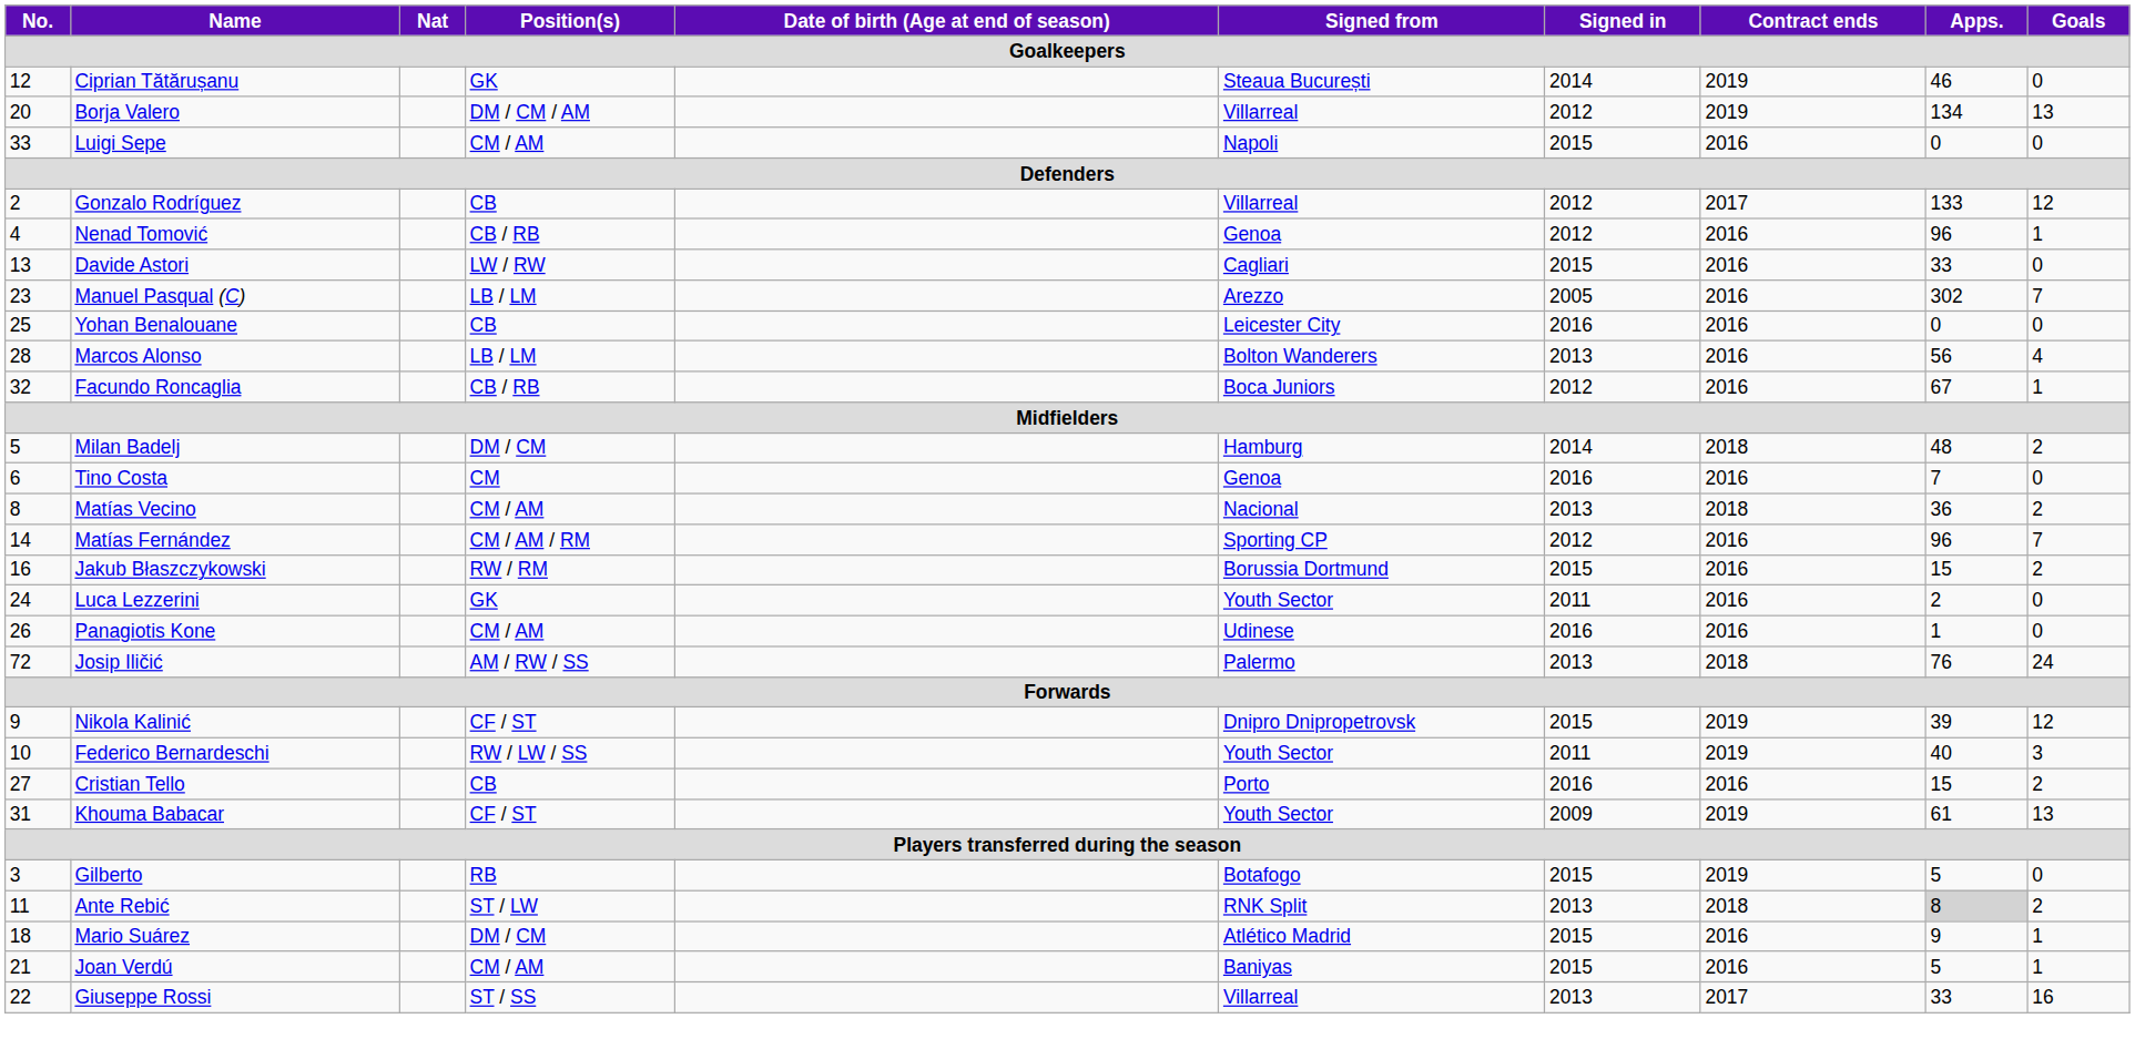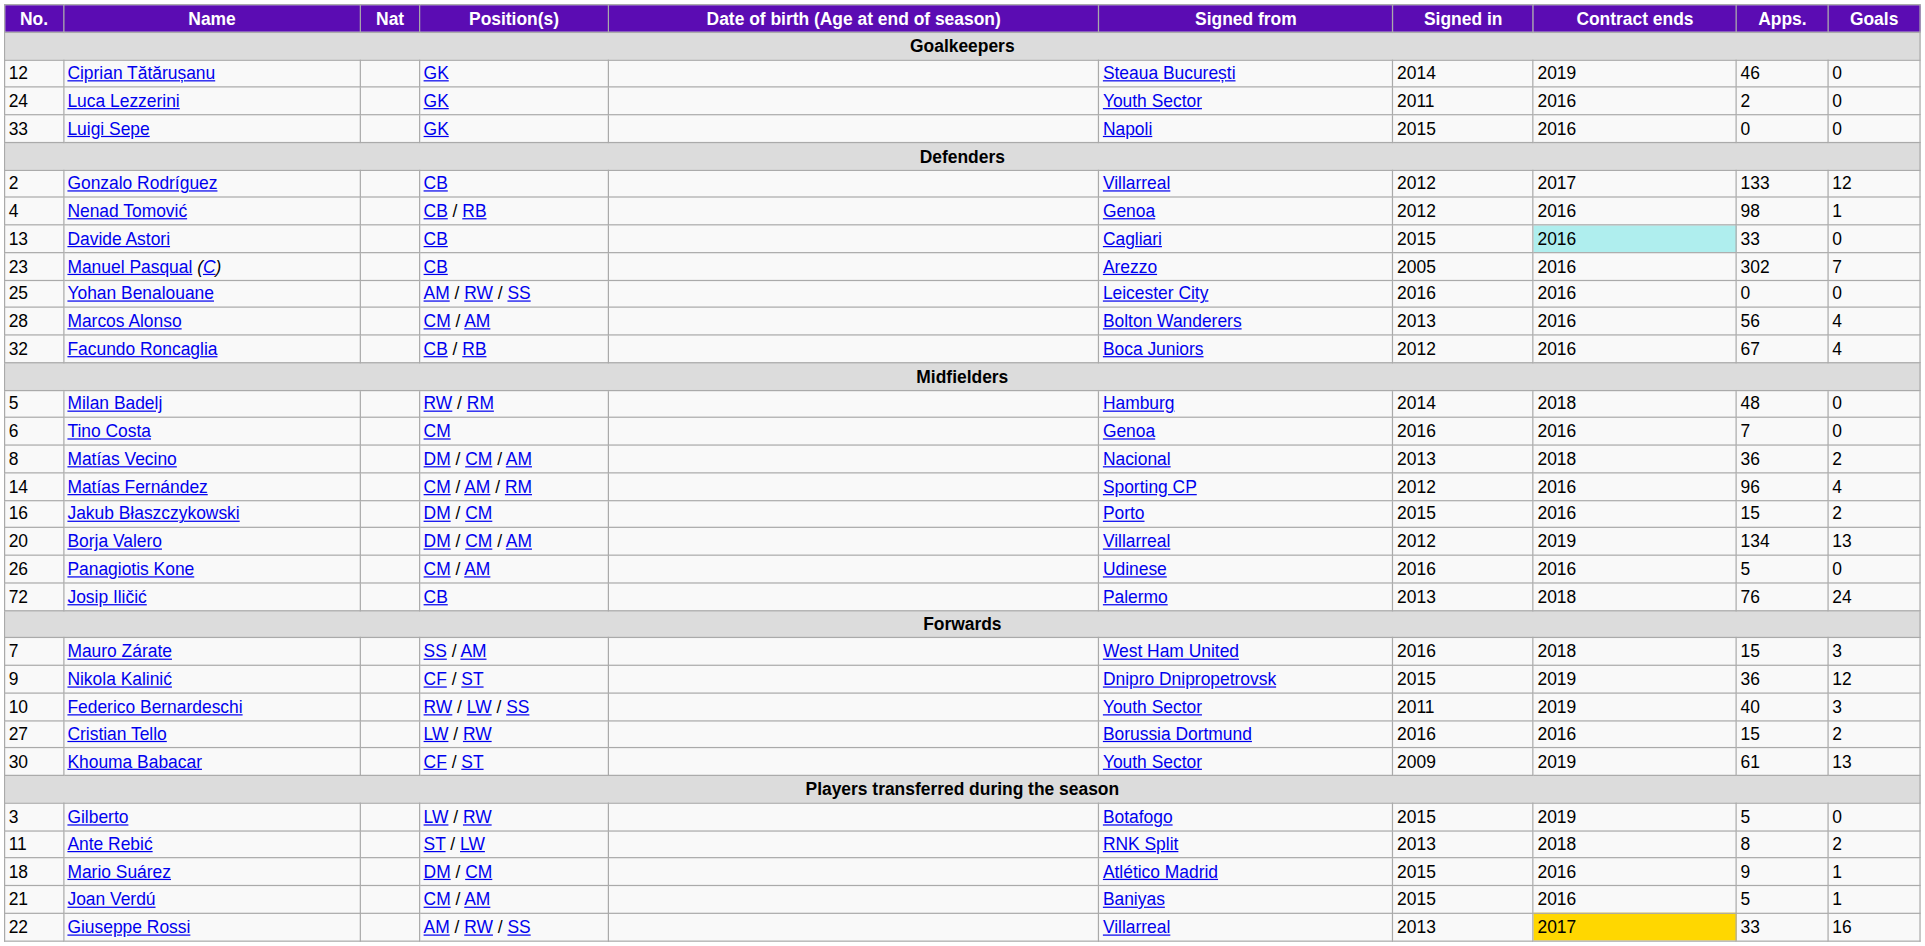 <table class="wikitable" style="text-align:left; font-size:90%; width:100%;">
 <tr>
 <th style="background:#5B0CB3; color:white; text-align:center;">No.</th>
 <th style="background:#5B0CB3; color:white; text-align:center;">Name</th>
 <th style="background:#5B0CB3; color:white; text-align:center;">Nat</th>
 <th style="background:#5B0CB3; color:white; text-align:center;">Position(s)</th>
 <th style="background:#5B0CB3; color:white; text-align:center;">Date of birth (Age at end of season)</th>
 <th style="background:#5B0CB3; color:white; text-align:center;">Signed from</th>
 <th style="background:#5B0CB3; color:white; text-align:center;">Signed in</th>
 <th style="background:#5B0CB3; color:white; text-align:center;">Contract ends</th>
 <th style="background:#5B0CB3; color:white; text-align:center;">Apps.</th>
 <th style="background:#5B0CB3; color:white; text-align:center;">Goals</th>
 </tr>
 <tr>
 <th colspan=10 style="background:#DCDCDC; text-align:center;">Goalkeepers</th>
 </tr>
 <tr>
 <td>12</td>
 <td><a href='#'>Ciprian Tătărușanu</a></td>
 <td></td>
 <td><a href='#'>GK</a></td>
 <td></td>
 <td> <a href='#'>Steaua București</a></td>
 <td>2014</td>
 <td>2019</td>
 <td>46</td>
 <td>0</td>
 </tr>
 <tr>
-<td>20</td>
-<td><a href='#'>Borja Valero</a></td>
+<td>24</td>
+<td><a href='#'>Luca Lezzerini</a></td>
 <td></td>
-<td><a href='#'>DM</a> / <a href='#'>CM</a> / <a href='#'>AM</a></td>
+<td><a href='#'>GK</a></td>
 <td></td>
-<td> <a href='#'>Villarreal</a></td>
-<td>2012</td>
-<td>2019</td>
-<td>134</td>
-<td>13</td>
+<td> <a href='#'>Youth Sector</a></td>
+<td>2011</td>
+<td>2016</td>
+<td>2</td>
+<td>0</td>
 </tr>
 <tr>
 <td>33</td>
 <td><a href='#'>Luigi Sepe</a></td>
 <td></td>
-<td><a href='#'>CM</a> / <a href='#'>AM</a></td>
+<td><a href='#'>GK</a></td>
 <td></td>
 <td> <a href='#'>Napoli</a></td>
 <td>2015</td>
 <td>2016</td>
 <td>0</td>
 <td>0</td>
 </tr>
 <tr>
 <th colspan=10 style="background:#DCDCDC; text-align:center;">Defenders</th>
 </tr>
 <tr>
 <td>2</td>
 <td><a href='#'>Gonzalo Rodríguez</a></td>
 <td></td>
 <td><a href='#'>CB</a></td>
 <td></td>
 <td> <a href='#'>Villarreal</a></td>
 <td>2012</td>
 <td>2017</td>
 <td>133</td>
 <td>12</td>
 </tr>
 <tr>
 <td>4</td>
 <td><a href='#'>Nenad Tomović</a></td>
 <td></td>
 <td><a href='#'>CB</a> / <a href='#'>RB</a></td>
 <td></td>
 <td> <a href='#'>Genoa</a></td>
 <td>2012</td>
 <td>2016</td>
-<td>96</td>
+<td>98</td>
 <td>1</td>
 </tr>
 <tr>
 <td>13</td>
 <td><a href='#'>Davide Astori</a></td>
 <td></td>
-<td><a href='#'>LW</a> / <a href='#'>RW</a></td>
+<td><a href='#'>CB</a></td>
 <td></td>
 <td> <a href='#'>Cagliari</a></td>
 <td>2015</td>
-<td>2016</td>
+<td style="background: paleturquoise;">2016</td>
 <td>33</td>
 <td>0</td>
 </tr>
 <tr>
 <td>23</td>
 <td><a href='#'>Manuel Pasqual</a> <em>(<a href='#'>C</a>)</em></td>
 <td></td>
-<td><a href='#'>LB</a> / <a href='#'>LM</a></td>
+<td><a href='#'>CB</a></td>
 <td></td>
 <td> <a href='#'>Arezzo</a></td>
 <td>2005</td>
 <td>2016</td>
 <td>302</td>
 <td>7</td>
 </tr>
 <tr>
 <td>25</td>
 <td><a href='#'>Yohan Benalouane</a></td>
 <td></td>
-<td><a href='#'>CB</a></td>
+<td><a href='#'>AM</a> / <a href='#'>RW</a> / <a href='#'>SS</a></td>
 <td></td>
 <td> <a href='#'>Leicester City</a></td>
 <td>2016</td>
 <td>2016</td>
 <td>0</td>
 <td>0</td>
 </tr>
 <tr>
 <td>28</td>
 <td><a href='#'>Marcos Alonso</a></td>
 <td></td>
-<td><a href='#'>LB</a> / <a href='#'>LM</a></td>
+<td><a href='#'>CM</a> / <a href='#'>AM</a></td>
 <td></td>
 <td> <a href='#'>Bolton Wanderers</a></td>
 <td>2013</td>
 <td>2016</td>
 <td>56</td>
 <td>4</td>
 </tr>
 <tr>
 <td>32</td>
 <td><a href='#'>Facundo Roncaglia</a></td>
 <td></td>
 <td><a href='#'>CB</a> / <a href='#'>RB</a></td>
 <td></td>
 <td> <a href='#'>Boca Juniors</a></td>
 <td>2012</td>
 <td>2016</td>
 <td>67</td>
-<td>1</td>
+<td>4</td>
 </tr>
 <tr>
 <th colspan=10 style="background:#DCDCDC; text-align:center;">Midfielders</th>
 </tr>
 <tr>
 <td>5</td>
 <td><a href='#'>Milan Badelj</a></td>
 <td></td>
-<td><a href='#'>DM</a> / <a href='#'>CM</a></td>
+<td><a href='#'>RW</a> / <a href='#'>RM</a></td>
 <td></td>
 <td> <a href='#'>Hamburg</a></td>
 <td>2014</td>
 <td>2018</td>
 <td>48</td>
-<td>2</td>
+<td>0</td>
 </tr>
 <tr>
 <td>6</td>
 <td><a href='#'>Tino Costa</a></td>
 <td></td>
 <td><a href='#'>CM</a></td>
 <td></td>
 <td> <a href='#'>Genoa</a></td>
 <td>2016</td>
 <td>2016</td>
 <td>7</td>
 <td>0</td>
 </tr>
 <tr>
 <td>8</td>
 <td><a href='#'>Matías Vecino</a></td>
 <td></td>
-<td><a href='#'>CM</a> / <a href='#'>AM</a></td>
+<td><a href='#'>DM</a> / <a href='#'>CM</a> / <a href='#'>AM</a></td>
 <td></td>
 <td> <a href='#'>Nacional</a></td>
 <td>2013</td>
 <td>2018</td>
 <td>36</td>
 <td>2</td>
 </tr>
 <tr>
 <td>14</td>
 <td><a href='#'>Matías Fernández</a></td>
 <td></td>
 <td><a href='#'>CM</a> / <a href='#'>AM</a> / <a href='#'>RM</a></td>
 <td></td>
 <td> <a href='#'>Sporting CP</a></td>
 <td>2012</td>
 <td>2016</td>
 <td>96</td>
-<td>7</td>
+<td>4</td>
 </tr>
 <tr>
 <td>16</td>
 <td><a href='#'>Jakub Błaszczykowski</a></td>
 <td></td>
-<td><a href='#'>RW</a> / <a href='#'>RM</a></td>
+<td><a href='#'>DM</a> / <a href='#'>CM</a></td>
 <td></td>
-<td> <a href='#'>Borussia Dortmund</a></td>
+<td> <a href='#'>Porto</a></td>
 <td>2015</td>
 <td>2016</td>
 <td>15</td>
 <td>2</td>
 </tr>
 <tr>
-<td>24</td>
-<td><a href='#'>Luca Lezzerini</a></td>
+<td>20</td>
+<td><a href='#'>Borja Valero</a></td>
 <td></td>
-<td><a href='#'>GK</a></td>
+<td><a href='#'>DM</a> / <a href='#'>CM</a> / <a href='#'>AM</a></td>
 <td></td>
-<td> <a href='#'>Youth Sector</a></td>
-<td>2011</td>
-<td>2016</td>
-<td>2</td>
-<td>0</td>
+<td> <a href='#'>Villarreal</a></td>
+<td>2012</td>
+<td>2019</td>
+<td>134</td>
+<td>13</td>
 </tr>
 <tr>
 <td>26</td>
 <td><a href='#'>Panagiotis Kone</a></td>
 <td></td>
 <td><a href='#'>CM</a> / <a href='#'>AM</a></td>
 <td></td>
 <td> <a href='#'>Udinese</a></td>
 <td>2016</td>
 <td>2016</td>
-<td>1</td>
+<td>5</td>
 <td>0</td>
 </tr>
 <tr>
 <td>72</td>
 <td><a href='#'>Josip Iličić</a></td>
 <td></td>
-<td><a href='#'>AM</a> / <a href='#'>RW</a> / <a href='#'>SS</a></td>
+<td><a href='#'>CB</a></td>
 <td></td>
 <td> <a href='#'>Palermo</a></td>
 <td>2013</td>
 <td>2018</td>
 <td>76</td>
 <td>24</td>
 </tr>
 <tr>
 <th colspan=10 style="background:#DCDCDC; text-align:center;">Forwards</th>
 </tr>
 <tr>
+<td>7</td>
+<td><a href='#'>Mauro Zárate</a></td>
+<td></td>
+<td><a href='#'>SS</a> / <a href='#'>AM</a></td>
+<td></td>
+<td> <a href='#'>West Ham United</a></td>
+<td>2016</td>
+<td>2018</td>
+<td>15</td>
+<td>3</td>
+</tr>
+<tr>
 <td>9</td>
 <td><a href='#'>Nikola Kalinić</a></td>
 <td></td>
 <td><a href='#'>CF</a> / <a href='#'>ST</a></td>
 <td></td>
 <td> <a href='#'>Dnipro Dnipropetrovsk</a></td>
 <td>2015</td>
 <td>2019</td>
-<td>39</td>
+<td>36</td>
 <td>12</td>
 </tr>
 <tr>
 <td>10</td>
 <td><a href='#'>Federico Bernardeschi</a></td>
 <td></td>
 <td><a href='#'>RW</a> / <a href='#'>LW</a> / <a href='#'>SS</a></td>
 <td></td>
 <td> <a href='#'>Youth Sector</a></td>
 <td>2011</td>
 <td>2019</td>
 <td>40</td>
 <td>3</td>
 </tr>
 <tr>
 <td>27</td>
 <td><a href='#'>Cristian Tello</a></td>
 <td></td>
-<td><a href='#'>CB</a></td>
+<td><a href='#'>LW</a> / <a href='#'>RW</a></td>
 <td></td>
-<td> <a href='#'>Porto</a></td>
+<td> <a href='#'>Borussia Dortmund</a></td>
 <td>2016</td>
 <td>2016</td>
 <td>15</td>
 <td>2</td>
 </tr>
 <tr>
-<td>31</td>
+<td>30</td>
 <td><a href='#'>Khouma Babacar</a></td>
 <td></td>
 <td><a href='#'>CF</a> / <a href='#'>ST</a></td>
 <td></td>
 <td> <a href='#'>Youth Sector</a></td>
 <td>2009</td>
 <td>2019</td>
 <td>61</td>
 <td>13</td>
 </tr>
 <tr>
 <th colspan=10 style="background:#DCDCDC; text-align:center;">Players transferred during the season</th>
 </tr>
 <tr>
 <td>3</td>
 <td><a href='#'>Gilberto</a></td>
 <td></td>
-<td><a href='#'>RB</a></td>
+<td><a href='#'>LW</a> / <a href='#'>RW</a></td>
 <td></td>
 <td> <a href='#'>Botafogo</a></td>
 <td>2015</td>
 <td>2019</td>
 <td>5</td>
 <td>0</td>
 </tr>
 <tr>
 <td>11</td>
 <td><a href='#'>Ante Rebić</a></td>
 <td></td>
 <td><a href='#'>ST</a> / <a href='#'>LW</a></td>
 <td></td>
 <td> <a href='#'>RNK Split</a></td>
 <td>2013</td>
 <td>2018</td>
-<td style="background: lightgrey;">8</td>
+<td>8</td>
 <td>2</td>
 </tr>
 <tr>
 <td>18</td>
 <td><a href='#'>Mario Suárez</a></td>
 <td></td>
 <td><a href='#'>DM</a> / <a href='#'>CM</a></td>
 <td></td>
 <td> <a href='#'>Atlético Madrid</a></td>
 <td>2015</td>
 <td>2016</td>
 <td>9</td>
 <td>1</td>
 </tr>
 <tr>
 <td>21</td>
 <td><a href='#'>Joan Verdú</a></td>
 <td></td>
 <td><a href='#'>CM</a> / <a href='#'>AM</a></td>
 <td></td>
 <td> <a href='#'>Baniyas</a></td>
 <td>2015</td>
 <td>2016</td>
 <td>5</td>
 <td>1</td>
 </tr>
 <tr>
 <td>22</td>
 <td><a href='#'>Giuseppe Rossi</a></td>
 <td></td>
-<td><a href='#'>ST</a> / <a href='#'>SS</a></td>
+<td><a href='#'>AM</a> / <a href='#'>RW</a> / <a href='#'>SS</a></td>
 <td></td>
 <td> <a href='#'>Villarreal</a></td>
 <td>2013</td>
-<td>2017</td>
+<td style="background: gold;">2017</td>
 <td>33</td>
 <td>16</td>
 </tr>
 </table>
